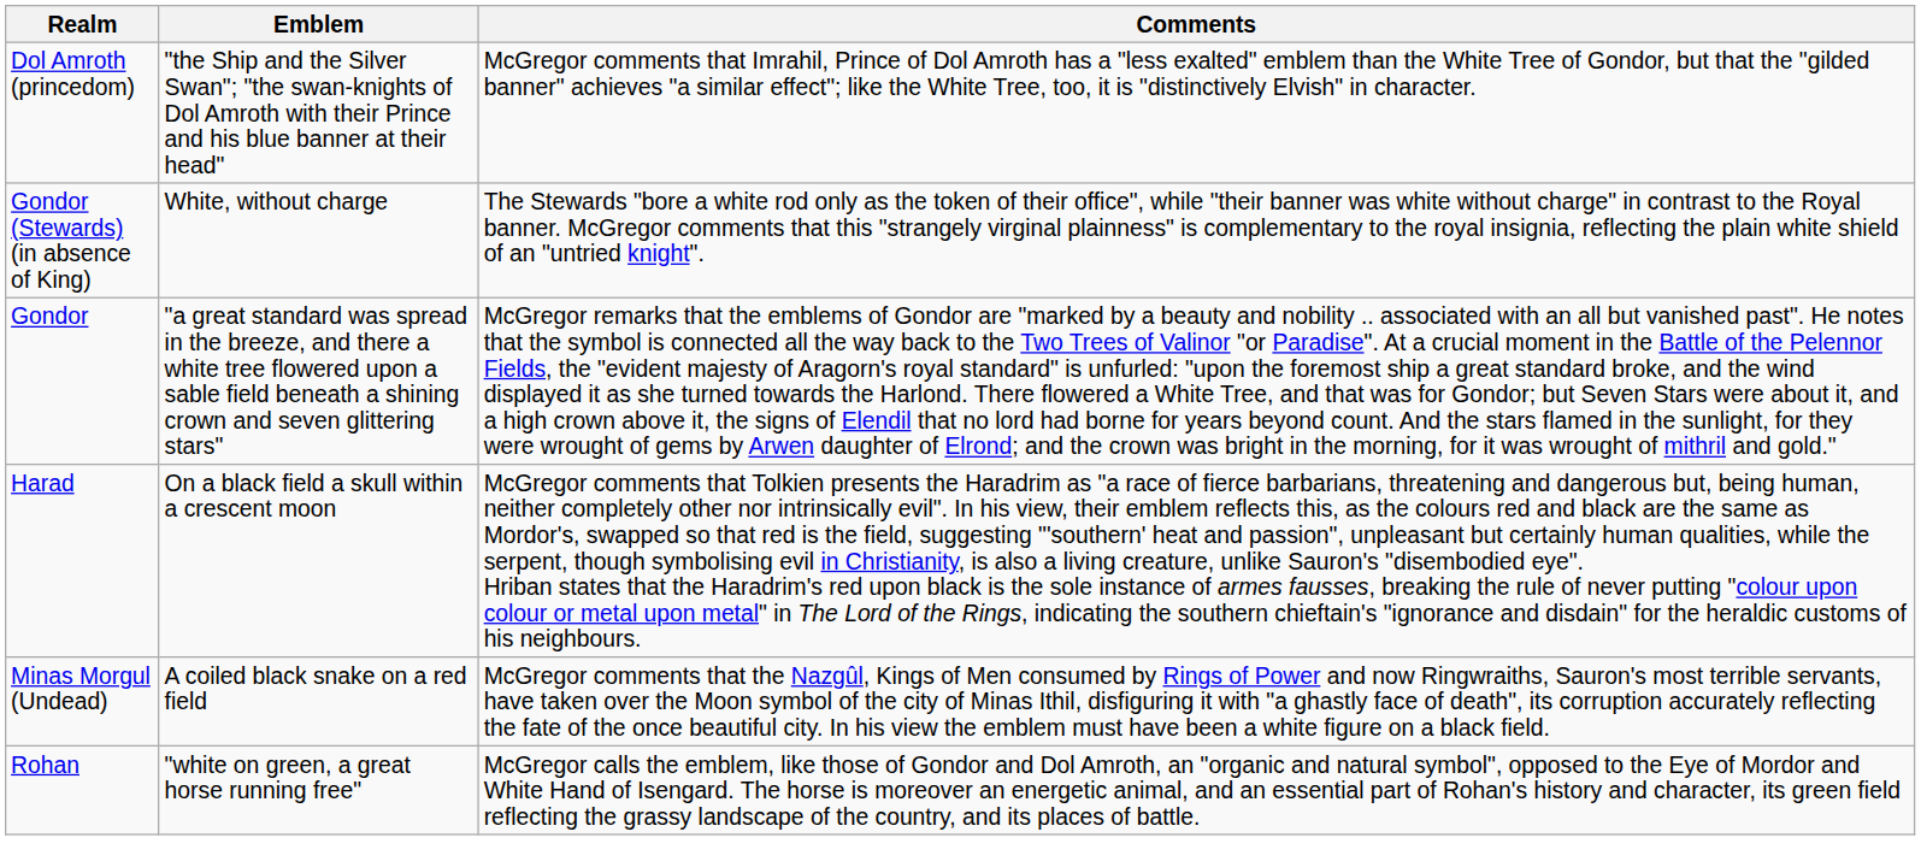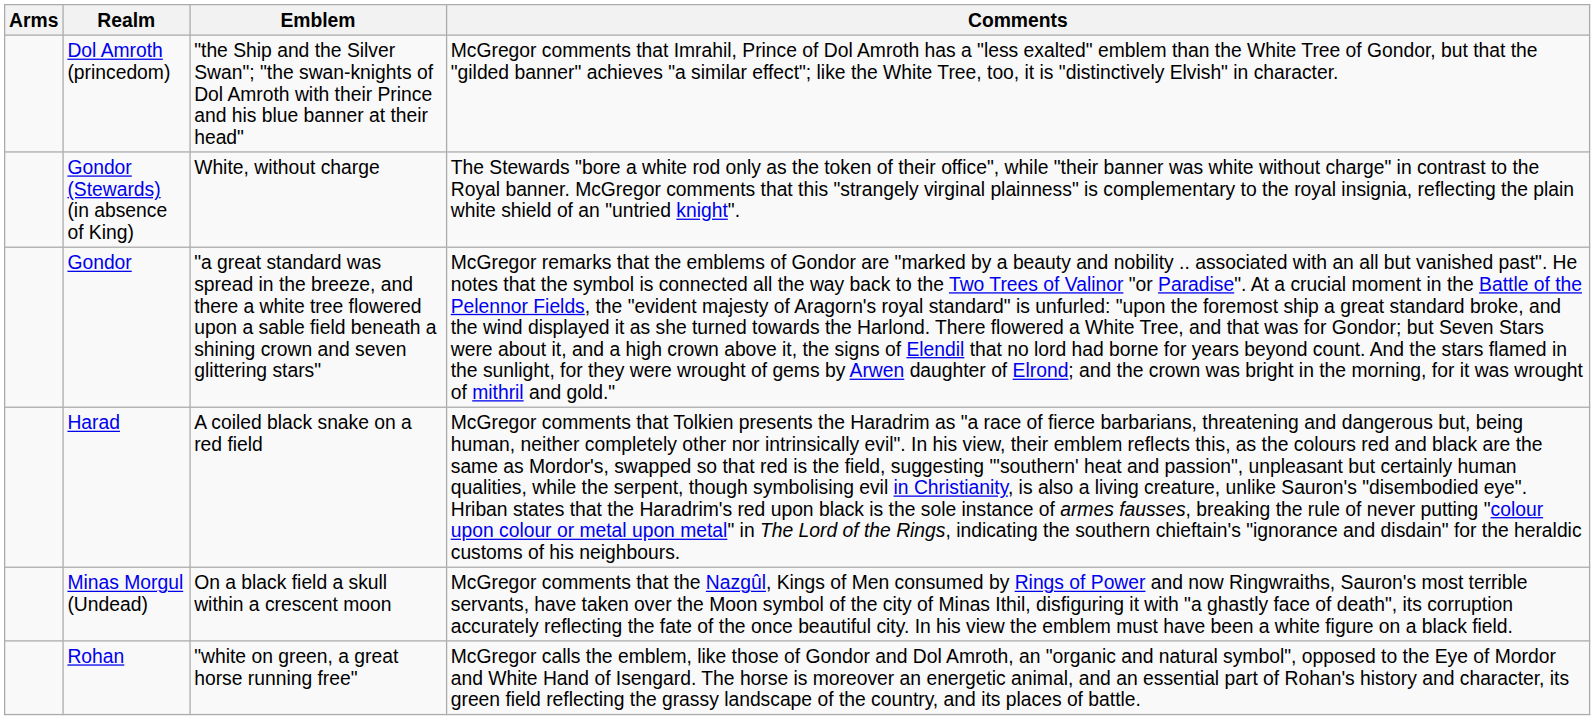 <table class=wikitable style=font-size:95%>
 <tr style="vertical-align:top; text-align:center;">
+<th>Arms</th>
 <th>Realm</th>
 <th>Emblem</th>
 <th>Comments</th>
 </tr>
 <tr valign=top>
+<td align=center></td>
 <td><a href='#'>Dol Amroth</a> (princedom)</td>
 <td>"the Ship and the Silver Swan"; "the swan-knights of Dol Amroth with their Prince and his blue banner at their head"</td>
 <td>McGregor comments that Imrahil, Prince of Dol Amroth has a "less exalted" emblem than the White Tree of Gondor, but that the "gilded banner" achieves "a similar effect"; like the White Tree, too, it is "distinctively Elvish" in character.</td>
 </tr>
 <tr valign=top>
+<td align=center></td>
 <td><a href='#'>Gondor (Stewards)</a><br>(in absence of King)</td>
 <td>White, without charge</td>
 <td>The Stewards "bore a white rod only as the token of their office", while "their banner was white without charge" in contrast to the Royal banner. McGregor comments that this "strangely virginal plainness" is complementary to the royal insignia, reflecting the plain white shield of an "untried <a href='#'>knight</a>".</td>
 </tr>
 <tr valign=top>
+<td align=center></td>
 <td><a href='#'>Gondor</a></td>
 <td>"a great standard was spread in the breeze, and there a white tree flowered upon a sable field beneath a shining crown and seven glittering stars"</td>
 <td>McGregor remarks that the emblems of Gondor are "marked by a beauty and nobility .. associated with an all but vanished past". He notes that the symbol is connected all the way back to the <a href='#'>Two Trees of Valinor</a> "or <a href='#'>Paradise</a>". At a crucial moment in the <a href='#'>Battle of the Pelennor Fields</a>, the "evident majesty of Aragorn's royal standard" is unfurled: "upon the foremost ship a great standard broke, and the wind displayed it as she turned towards the Harlond. There flowered a White Tree, and that was for Gondor; but Seven Stars were about it, and a high crown above it, the signs of <a href='#'>Elendil</a> that no lord had borne for years beyond count. And the stars flamed in the sunlight, for they were wrought of gems by <a href='#'>Arwen</a> daughter of <a href='#'>Elrond</a>; and the crown was bright in the morning, for it was wrought of <a href='#'>mithril</a> and gold."</td>
 </tr>
 <tr valign=top>
+<td align=center></td>
 <td><a href='#'>Harad</a></td>
-<td>On a black field a skull within a crescent moon</td>
+<td>A coiled black snake on a red field</td>
 <td>McGregor comments that Tolkien presents the Haradrim as "a race of fierce barbarians, threatening and dangerous but, being human, neither completely other nor intrinsically evil". In his view, their emblem reflects this, as the colours red and black are the same as Mordor's, swapped so that red is the field, suggesting "'southern' heat and passion", unpleasant but certainly human qualities, while the serpent, though symbolising evil <a href='#'>in Christianity</a>, is also a living creature, unlike Sauron's "disembodied eye".<br>Hriban states that the Haradrim's red upon black is the sole instance of <em>armes fausses</em>, breaking the rule of never putting "<a href='#'>colour upon colour or metal upon metal</a>" in <em>The Lord of the Rings</em>, indicating the southern chieftain's "ignorance and disdain" for the heraldic customs of his neighbours.</td>
 </tr>
 <tr valign=top>
+<td align=center></td>
 <td><a href='#'>Minas Morgul</a> (Undead)</td>
-<td>A coiled black snake on a red field</td>
+<td>On a black field a skull within a crescent moon</td>
 <td>McGregor comments that the <a href='#'>Nazgûl</a>, Kings of Men consumed by <a href='#'>Rings of Power</a> and now Ringwraiths, Sauron's most terrible servants, have taken over the Moon symbol of the city of Minas Ithil, disfiguring it with "a ghastly face of death", its corruption accurately reflecting the fate of the once beautiful city. In his view the emblem must have been a white figure on a black field.</td>
 </tr>
 <tr valign=top>
+<td align=center></td>
 <td><a href='#'>Rohan</a></td>
 <td>"white on green, a great horse running free"</td>
 <td>McGregor calls the emblem, like those of Gondor and Dol Amroth, an "organic and natural symbol", opposed to the Eye of Mordor and White Hand of Isengard. The horse is moreover an energetic animal, and an essential part of Rohan's history and character, its green field reflecting the grassy landscape of the country, and its places of battle.</td>
 </tr>
 </table>
